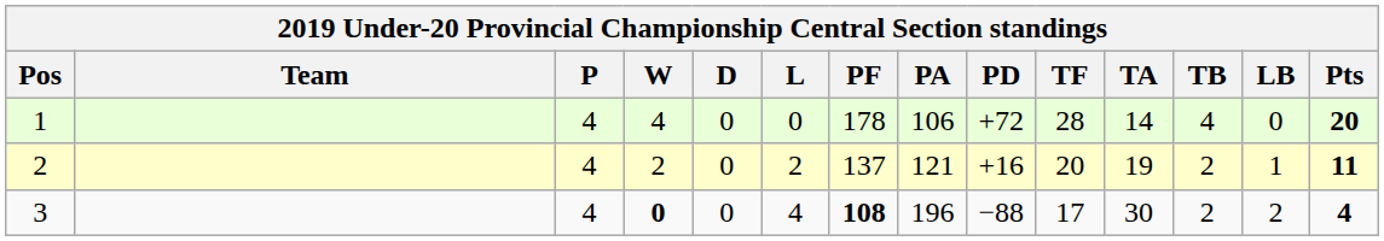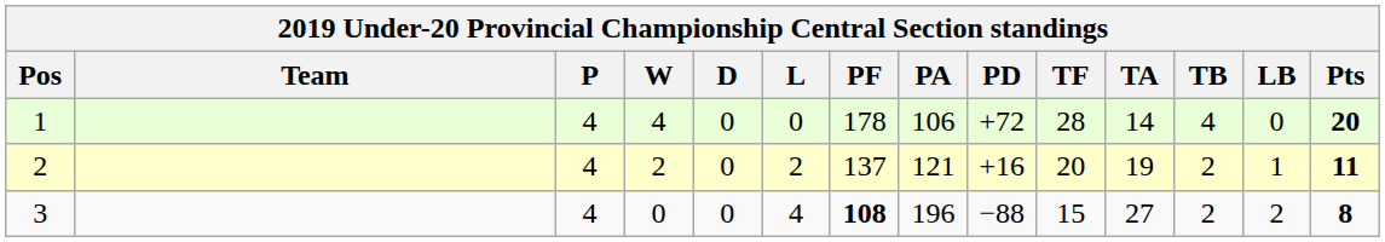 <table class="wikitable" style="text-align:center; font-size:100%; width:60%;">
 <tr>
 <th colspan="100%" cellpadding="0" cellspacing="0"><strong>2019 Under-20 Provincial Championship Central Section standings</strong></th>
 </tr>
 <tr>
 <th style="width:5%;">Pos</th>
 <th style="width:35%;">Team</th>
 <th style="width:5%;">P</th>
 <th style="width:5%;">W</th>
 <th style="width:5%;">D</th>
 <th style="width:5%;">L</th>
 <th style="width:5%;">PF</th>
 <th style="width:5%;">PA</th>
 <th style="width:5%;">PD</th>
 <th style="width:5%;">TF</th>
 <th style="width:5%;">TA</th>
 <th style="width:5%;">TB</th>
 <th style="width:5%;">LB</th>
 <th style="width:5%;">Pts<br></th>
 </tr>
 <tr style="background:#E8FFD8;">
 <td>1</td>
 <td style="text-align:left;"></td>
 <td>4</td>
 <td>4</td>
 <td>0</td>
 <td>0</td>
 <td>178</td>
 <td>106</td>
 <td>+72</td>
 <td>28</td>
 <td>14</td>
 <td>4</td>
 <td>0</td>
 <td><strong>20</strong></td>
 </tr>
 <tr style="background:#FFFFCC;">
 <td>2</td>
 <td style="text-align:left;"></td>
 <td>4</td>
 <td>2</td>
 <td>0</td>
 <td>2</td>
 <td>137</td>
 <td>121</td>
 <td>+16</td>
 <td>20</td>
 <td>19</td>
 <td>2</td>
 <td>1</td>
 <td><strong>11</strong></td>
 </tr>
 <tr>
 <td>3</td>
 <td style="text-align:left;"></td>
 <td>4</td>
-<td><strong>0</strong></td>
+<td>0</td>
 <td>0</td>
 <td>4</td>
 <td><strong>108</strong></td>
 <td>196</td>
 <td>−88</td>
-<td>17</td>
-<td>30</td>
+<td>15</td>
+<td>27</td>
 <td>2</td>
 <td>2</td>
-<td><strong>4</strong></td>
+<td><strong>8</strong></td>
 </tr>
 </table>
